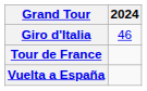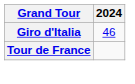 <table class="wikitable plainrowheaders">
 <tr>
 <th scope="col"><a href='#'>Grand Tour</a></th>
 <th>2024</th>
 </tr>
 <tr style="text-align:center;">
 <th scope="row"> <a href='#'>Giro d'Italia</a></th>
 <td><a href='#'>46</a></td>
 </tr>
 <tr style="text-align:center;">
 <th scope="row"> <a href='#'>Tour de France</a></th>
 <td></td>
 </tr>
-<tr style="text-align:center;">
-<th scope="row"> <a href='#'>Vuelta a España</a></th>
-<td></td>
-</tr>
 </table>
